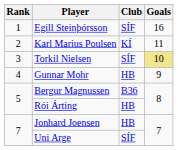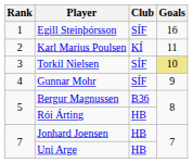 <table class="wikitable" style="text-align:center;">
 <tr>
 <th>Rank</th>
 <th>Player</th>
 <th>Club</th>
 <th>Goals</th>
 </tr>
 <tr>
 <td>1</td>
 <td align="left"> <a href='#'>Egill Steinþórsson</a></td>
 <td align="left"><a href='#'>SÍF</a></td>
 <td>16</td>
 </tr>
 <tr>
 <td>2</td>
 <td align="left"> <a href='#'>Karl Marius Poulsen</a></td>
 <td align="left"><a href='#'>KÍ</a></td>
 <td>11</td>
 </tr>
 <tr>
 <td>3</td>
 <td align="left"> <a href='#'>Torkil Nielsen</a></td>
 <td align="left"><a href='#'>SÍF</a></td>
 <td style="background: khaki;">10</td>
 </tr>
 <tr>
 <td>4</td>
 <td align="left"> <a href='#'>Gunnar Mohr</a></td>
-<td align="left"><a href='#'>HB</a></td>
+<td align="left"><a href='#'>SÍF</a></td>
 <td>9</td>
 </tr>
 <tr>
 <td rowspan=2>5</td>
 <td align="left"> <a href='#'>Bergur Magnussen</a></td>
 <td align="left"><a href='#'>B36</a></td>
 <td rowspan=2>8</td>
 </tr>
 <tr>
 <td align="left"> <a href='#'>Rói Árting</a></td>
 <td align="left"><a href='#'>HB</a></td>
 </tr>
 <tr>
 <td rowspan=2>7</td>
 <td align="left"> <a href='#'>Jonhard Joensen</a></td>
 <td align="left"><a href='#'>HB</a></td>
 <td rowspan=2>7</td>
 </tr>
 <tr>
 <td align="left"> <a href='#'>Uni Arge</a></td>
-<td align="left"><a href='#'>SÍF</a></td>
+<td align="left"><a href='#'>HB</a></td>
 </tr>
 </table>
